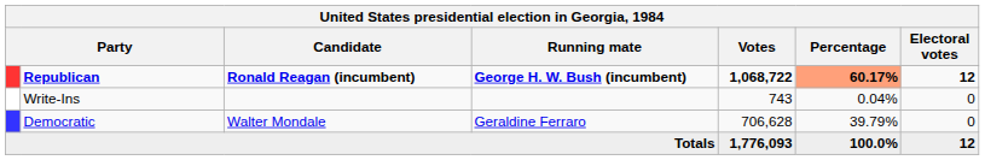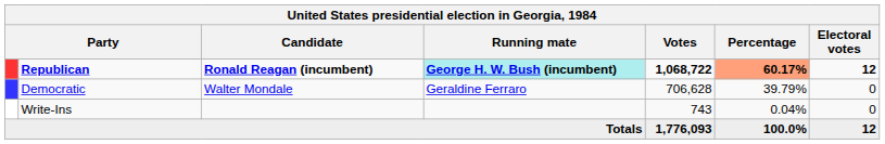 <table class="wikitable" style="font-size: 95%;">
 <tr>
 <th colspan="7">United States presidential election in Georgia, 1984</th>
 </tr>
 <tr>
 <th colspan="2" style="width: 15em">Party</th>
 <th style="width: 17em">Candidate</th>
 <th style="width: 17em">Running mate</th>
 <th style="width: 5em">Votes</th>
 <th style="width: 7em">Percentage</th>
 <th style="width: 5em">Electoral votes</th>
 </tr>
 <tr>
 <th style="background:#f33; width:3px;"></th>
 <td style="width: 130px"><strong><a href='#'>Republican</a></strong></td>
 <td><strong><a href='#'>Ronald Reagan</a></strong> <strong>(incumbent)</strong></td>
-<td><strong><a href='#'>George H. W. Bush</a></strong> <strong>(incumbent)</strong></td>
+<td style="background: paleturquoise;"><strong><a href='#'>George H. W. Bush</a></strong> <strong>(incumbent)</strong></td>
 <td style="text-align:right;"><strong>1,068,722</strong></td>
 <td style="background: lightsalmon; text-align:right;"><strong>60.17%</strong></td>
 <td style="text-align:right;"><strong>12</strong></td>
+</tr>
+<tr>
+<th style="background:#33f; width:3px;"></th>
+<td style="width: 130px"><a href='#'>Democratic</a></td>
+<td><a href='#'>Walter Mondale</a></td>
+<td><a href='#'>Geraldine Ferraro</a></td>
+<td style="text-align:right;">706,628</td>
+<td style="text-align:right;">39.79%</td>
+<td style="text-align:right;">0</td>
 </tr>
 <tr>
 <th style="background:#FFFFFF; width:3px;"></th>
 <td style="width: 130px">Write-Ins</td>
 <td></td>
 <td></td>
 <td style="text-align:right;">743</td>
 <td style="text-align:right;">0.04%</td>
 <td style="text-align:right;">0</td>
 </tr>
-<tr>
-<th style="background:#33f; width:3px;"></th>
-<td style="width: 130px"><a href='#'>Democratic</a></td>
-<td><a href='#'>Walter Mondale</a></td>
-<td><a href='#'>Geraldine Ferraro</a></td>
-<td style="text-align:right;">706,628</td>
-<td style="text-align:right;">39.79%</td>
-<td style="text-align:right;">0</td>
-</tr>
 <tr style="background:#eee; text-align:right;">
 <td colspan="4"><strong>Totals</strong></td>
 <td><strong>1,776,093</strong></td>
 <td><strong>100.0%</strong></td>
 <td><strong>12</strong></td>
 </tr>
 </table>
